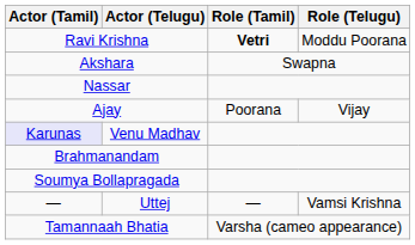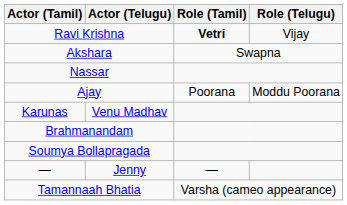 <table class="wikitable">
 <tr>
 <th>Actor (Tamil)</th>
 <th>Actor (Telugu)</th>
 <th>Role (Tamil)</th>
 <th>Role (Telugu)</th>
 </tr>
 <tr>
 <td colspan="2" style="text-align:center;"><a href='#'>Ravi Krishna</a></td>
 <td style="text-align:center;"><strong>Vetri</strong></td>
-<td style="text-align:center;">Moddu Poorana</td>
+<td style="text-align:center;">Vijay</td>
 </tr>
 <tr>
 <td colspan="2" style="text-align:center;"><a href='#'>Akshara</a></td>
 <td colspan="2" style="text-align:center;">Swapna</td>
 </tr>
 <tr>
 <td colspan="2" style="text-align:center;"><a href='#'>Nassar</a></td>
 <td colspan="2" style="text-align:center;"></td>
 </tr>
 <tr>
 <td colspan="2" style="text-align:center;"><a href='#'>Ajay</a></td>
 <td style="text-align:center;">Poorana</td>
-<td style="text-align:center;">Vijay</td>
+<td style="text-align:center;">Moddu Poorana</td>
 </tr>
 <tr>
-<td style="background: lavender; text-align:center;"><a href='#'>Karunas</a></td>
+<td style="text-align:center;"><a href='#'>Karunas</a></td>
 <td style="text-align:center;"><a href='#'>Venu Madhav</a></td>
 <td colspan="2" style="text-align:center;"></td>
 </tr>
 <tr>
 <td colspan="2" style="text-align:center;"><a href='#'>Brahmanandam</a></td>
 <td colspan="2" style="text-align:center;"></td>
 </tr>
 <tr>
 <td colspan="2" style="text-align:center;"><a href='#'>Soumya Bollapragada</a></td>
 <td colspan="2" style="text-align:center;"></td>
 </tr>
 <tr>
 <td style="text-align:center;">—</td>
-<td style="text-align:center;"><a href='#'>Uttej</a></td>
+<td style="text-align:center;"><a href='#'>Jenny</a></td>
 <td style="text-align:center;">—</td>
-<td style="text-align:center;">Vamsi Krishna</td>
+<td style="text-align:center;"></td>
 </tr>
 <tr>
 <td colspan="2" style="text-align:center;"><a href='#'>Tamannaah Bhatia</a></td>
 <td colspan="2" style="text-align:center;">Varsha (cameo appearance)</td>
 </tr>
 </table>
